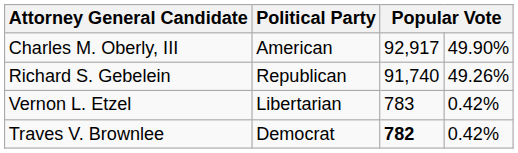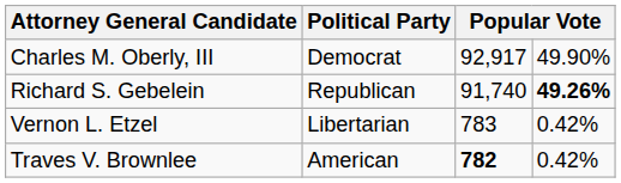 <table class="wikitable">
 <tr>
 <th>Attorney General Candidate</th>
 <th>Political Party</th>
 <th colspan="2">Popular Vote</th>
 </tr>
 <tr>
 <td>Charles M. Oberly, III</td>
-<td>American</td>
+<td>Democrat</td>
 <td>92,917</td>
 <td>49.90%</td>
 </tr>
 <tr>
 <td>Richard S. Gebelein</td>
 <td>Republican</td>
 <td>91,740</td>
-<td>49.26%</td>
+<td><strong>49.26%</strong></td>
 </tr>
 <tr>
 <td>Vernon L. Etzel</td>
 <td>Libertarian</td>
 <td>783</td>
 <td>0.42%</td>
 </tr>
 <tr>
 <td>Traves V. Brownlee</td>
-<td>Democrat</td>
+<td>American</td>
 <td><strong>782</strong></td>
 <td>0.42%</td>
 </tr>
 </table>
